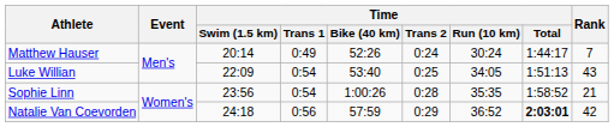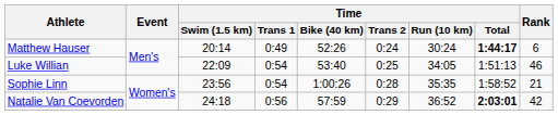 <table class=wikitable style=font-size:90%;text-align:center>
 <tr>
 <th rowspan=2>Athlete</th>
 <th rowspan=2>Event</th>
 <th colspan=6>Time</th>
 <th rowspan=2>Rank</th>
 </tr>
 <tr style=font-size:95%>
 <th>Swim (1.5 km)</th>
 <th>Trans 1</th>
 <th>Bike (40 km)</th>
 <th>Trans 2</th>
 <th>Run (10 km)</th>
 <th>Total</th>
 </tr>
 <tr>
 <td align=left><a href='#'>Matthew Hauser</a></td>
 <td align=left rowspan=2><a href='#'>Men's</a></td>
 <td>20:14</td>
 <td>0:49</td>
 <td>52:26</td>
 <td>0:24</td>
 <td>30:24</td>
-<td>1:44:17</td>
-<td>7</td>
+<td><strong>1:44:17</strong></td>
+<td>6</td>
 </tr>
 <tr>
 <td align=left><a href='#'>Luke Willian</a></td>
 <td>22:09</td>
 <td>0:54</td>
 <td>53:40</td>
 <td>0:25</td>
 <td>34:05</td>
 <td>1:51:13</td>
-<td>43</td>
+<td>46</td>
 </tr>
 <tr>
 <td align=left><a href='#'>Sophie Linn</a></td>
 <td align=left rowspan=2><a href='#'>Women's</a></td>
 <td>23:56</td>
 <td>0:54</td>
 <td>1:00:26</td>
 <td>0:28</td>
 <td>35:35</td>
 <td>1:58:52</td>
 <td>21</td>
 </tr>
 <tr>
 <td align=left><a href='#'>Natalie Van Coevorden</a></td>
 <td>24:18</td>
 <td>0:56</td>
 <td>57:59</td>
 <td>0:29</td>
 <td>36:52</td>
 <td><strong>2:03:01</strong></td>
 <td>42</td>
 </tr>
 </table>
